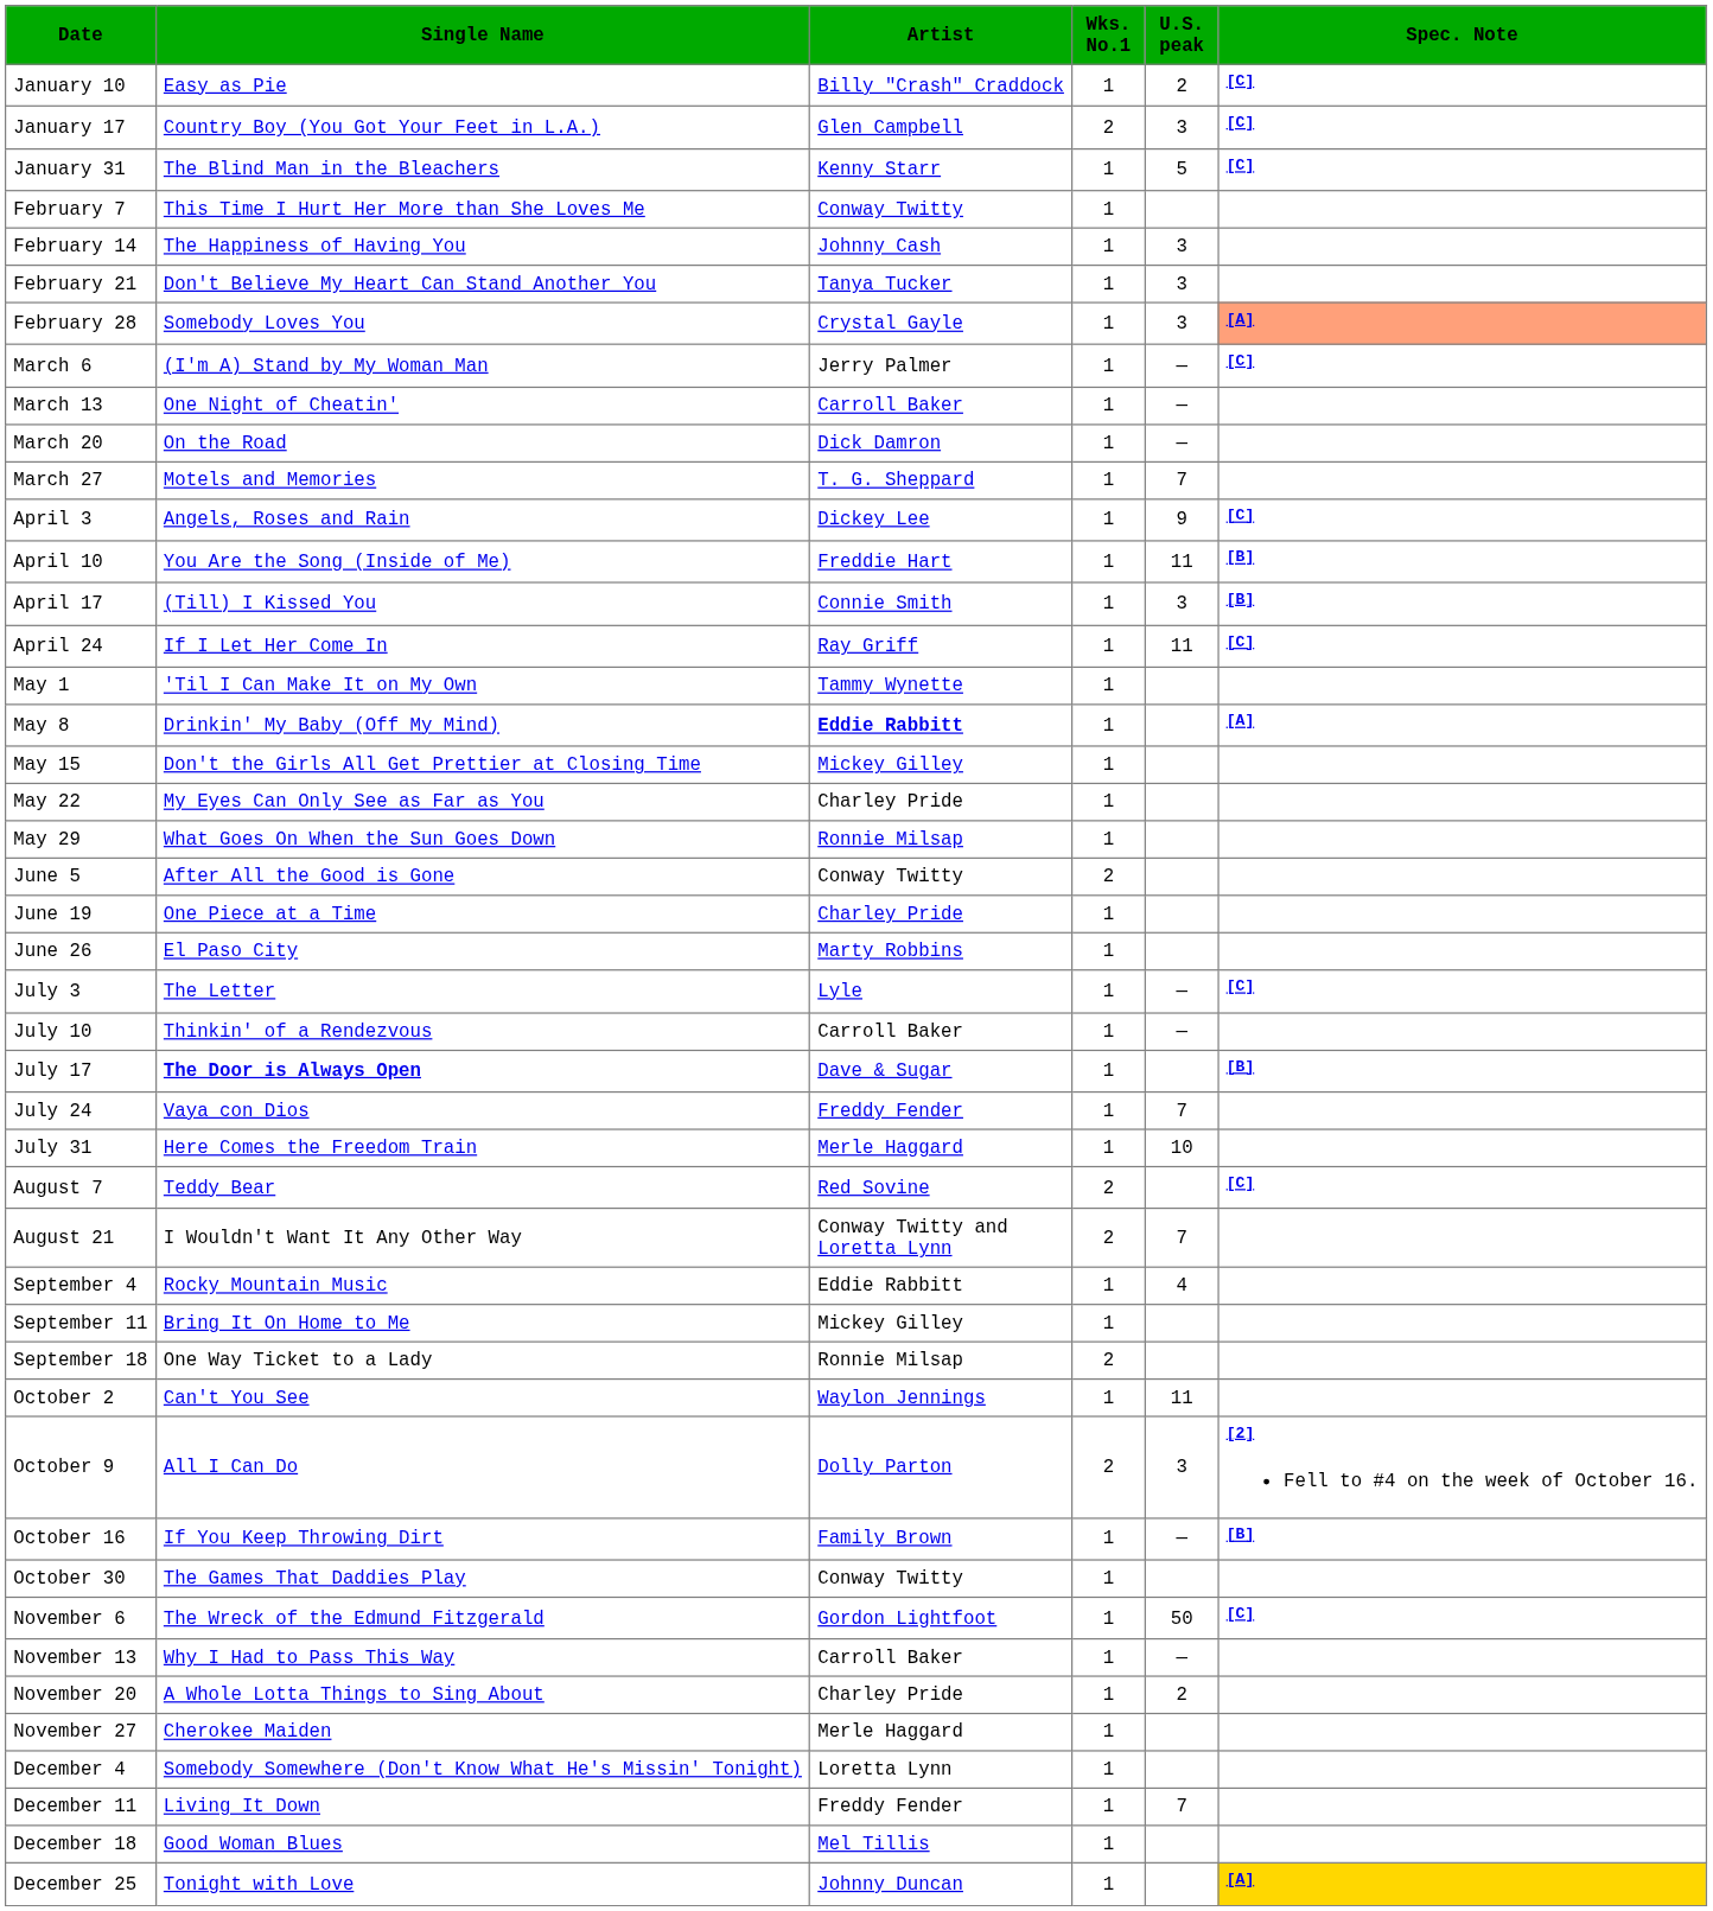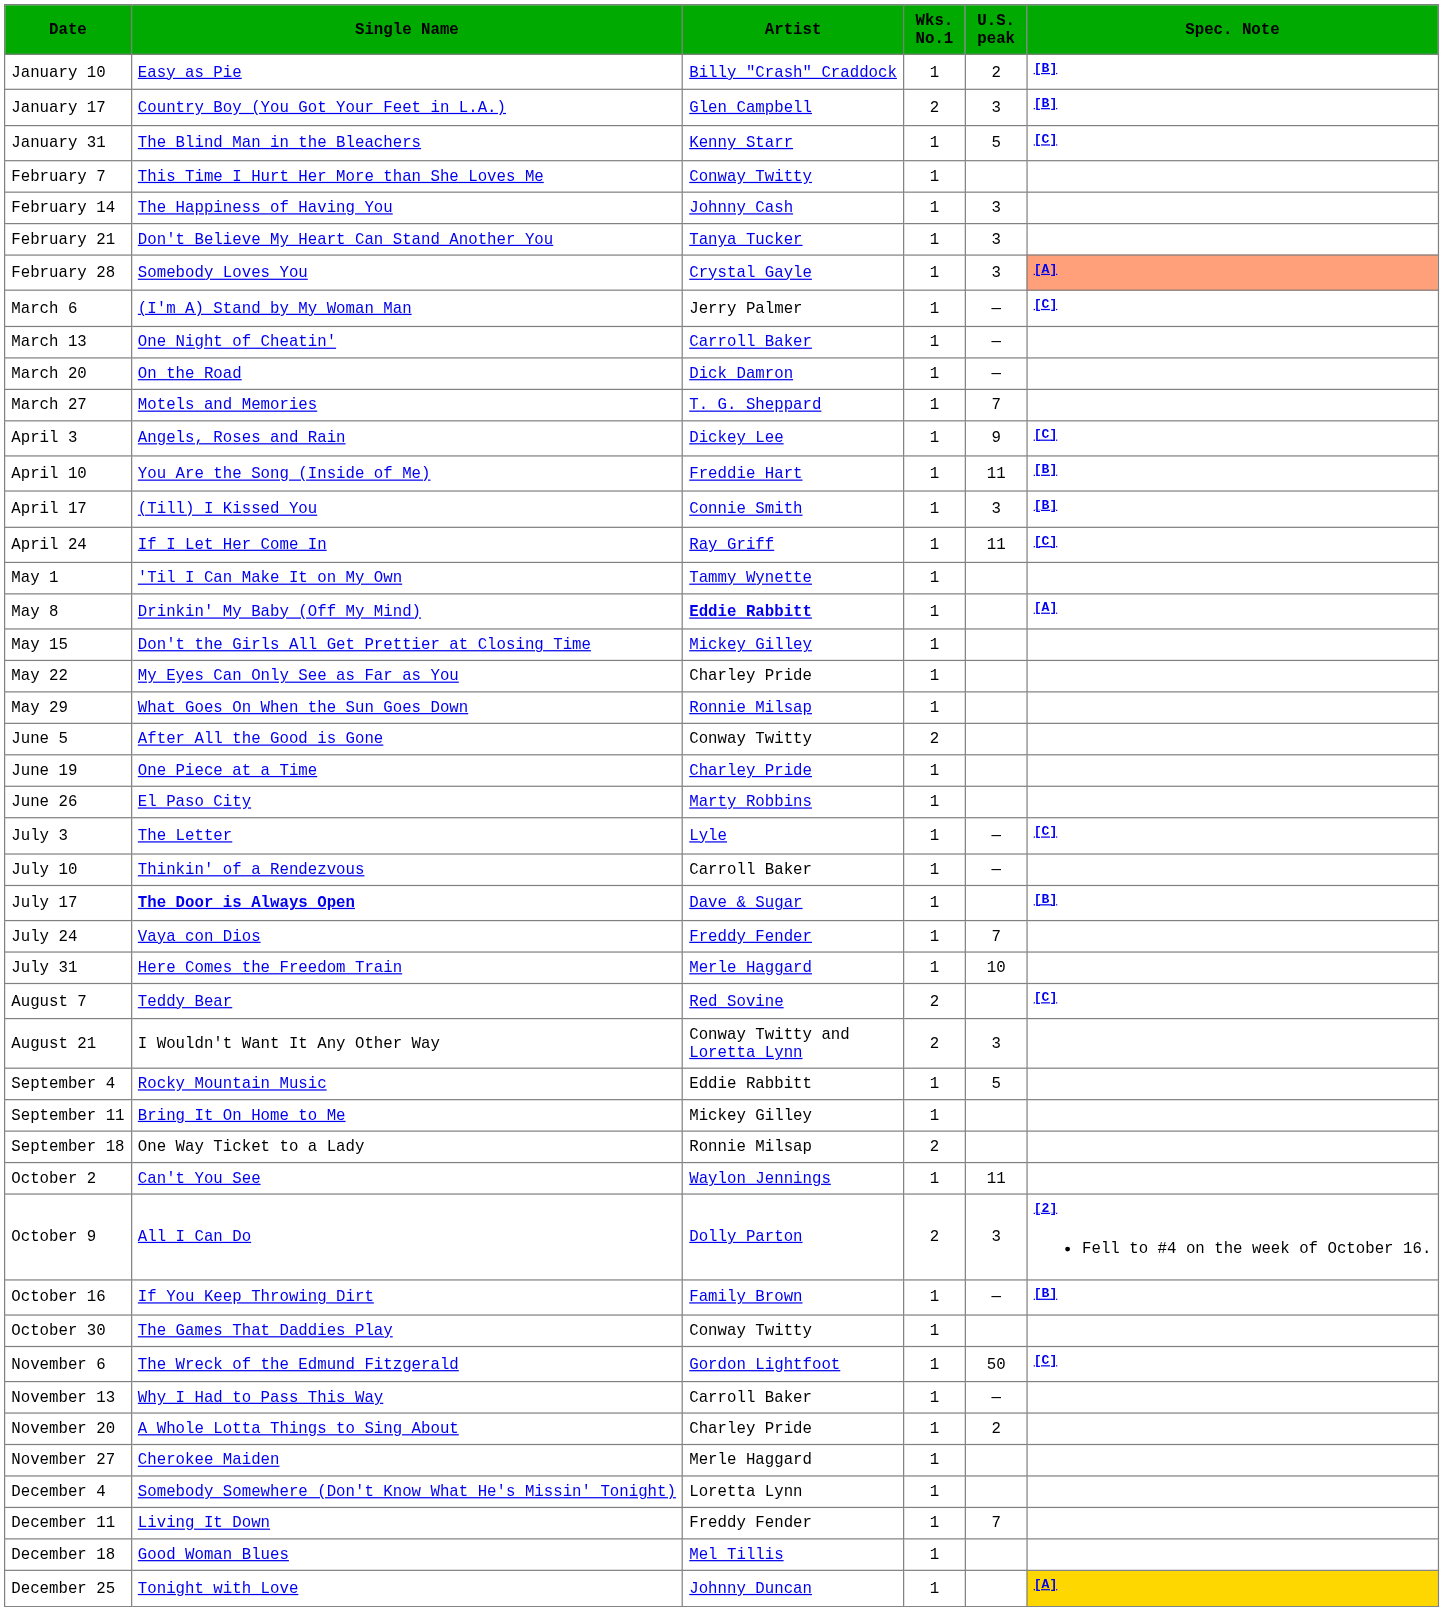 <table border="1" cellpadding="5" cellspacing="1" style="border-collapse: collapse">
 <tr style="background:#00AA00">
 <th>Date</th>
 <th>Single Name</th>
 <th>Artist</th>
 <th width="40">Wks. No.1</th>
 <th width="40">U.S. peak</th>
 <th>Spec. Note</th>
 </tr>
 <tr>
 <td>January 10</td>
 <td><a href='#'>Easy as Pie</a></td>
 <td><a href='#'>Billy "Crash" Craddock</a></td>
 <td align="center">1</td>
 <td align="center">2</td>
-<td><sup><a href='#'><strong>[C]</strong></a></sup></td>
+<td><sup><a href='#'><strong>[B]</strong></a></sup></td>
 </tr>
 <tr>
 <td>January 17</td>
 <td><a href='#'>Country Boy (You Got Your Feet in L.A.)</a></td>
 <td><a href='#'>Glen Campbell</a></td>
 <td align="center">2</td>
 <td align="center">3</td>
-<td><sup><a href='#'><strong>[C]</strong></a></sup></td>
+<td><sup><a href='#'><strong>[B]</strong></a></sup></td>
 </tr>
 <tr>
 <td>January 31</td>
 <td><a href='#'>The Blind Man in the Bleachers</a></td>
 <td><a href='#'>Kenny Starr</a></td>
 <td align="center">1</td>
 <td align="center">5</td>
 <td><sup><a href='#'><strong>[C]</strong></a></sup></td>
 </tr>
 <tr>
 <td>February 7</td>
 <td><a href='#'>This Time I Hurt Her More than She Loves Me</a></td>
 <td><a href='#'>Conway Twitty</a></td>
 <td align="center">1</td>
 <td></td>
 <td></td>
 </tr>
 <tr>
 <td>February 14</td>
 <td><a href='#'>The Happiness of Having You</a></td>
 <td><a href='#'>Johnny Cash</a></td>
 <td align="center">1</td>
 <td align="center">3</td>
 <td></td>
 </tr>
 <tr>
 <td>February 21</td>
 <td><a href='#'>Don't Believe My Heart Can Stand Another You</a></td>
 <td><a href='#'>Tanya Tucker</a></td>
 <td align="center">1</td>
 <td align="center">3</td>
 <td></td>
 </tr>
 <tr>
 <td>February 28</td>
 <td><a href='#'>Somebody Loves You</a></td>
 <td><a href='#'>Crystal Gayle</a></td>
 <td align="center">1</td>
 <td align="center">3</td>
 <td style="background: lightsalmon;"><sup><a href='#'><strong>[A]</strong></a></sup></td>
 </tr>
 <tr>
 <td>March 6</td>
 <td><a href='#'>(I'm A) Stand by My Woman Man</a></td>
 <td>Jerry Palmer</td>
 <td align="center">1</td>
 <td align="center">—</td>
 <td><sup><a href='#'><strong>[C]</strong></a></sup></td>
 </tr>
 <tr>
 <td>March 13</td>
 <td><a href='#'>One Night of Cheatin'</a></td>
 <td><a href='#'>Carroll Baker</a></td>
 <td align="center">1</td>
 <td align="center">—</td>
 <td></td>
 </tr>
 <tr>
 <td>March 20</td>
 <td><a href='#'>On the Road</a></td>
 <td><a href='#'>Dick Damron</a></td>
 <td align="center">1</td>
 <td align="center">—</td>
 <td></td>
 </tr>
 <tr>
 <td>March 27</td>
 <td><a href='#'>Motels and Memories</a></td>
 <td><a href='#'>T. G. Sheppard</a></td>
 <td align="center">1</td>
 <td align="center">7</td>
 <td></td>
 </tr>
 <tr>
 <td>April 3</td>
 <td><a href='#'>Angels, Roses and Rain</a></td>
 <td><a href='#'>Dickey Lee</a></td>
 <td align="center">1</td>
 <td align="center">9</td>
 <td><sup><a href='#'><strong>[C]</strong></a></sup></td>
 </tr>
 <tr>
 <td>April 10</td>
 <td><a href='#'>You Are the Song (Inside of Me)</a></td>
 <td><a href='#'>Freddie Hart</a></td>
 <td align="center">1</td>
 <td align="center">11</td>
 <td><sup><a href='#'><strong>[B]</strong></a></sup></td>
 </tr>
 <tr>
 <td>April 17</td>
 <td><a href='#'>(Till) I Kissed You</a></td>
 <td><a href='#'>Connie Smith</a></td>
 <td align="center">1</td>
 <td align="center">3</td>
 <td><sup><a href='#'><strong>[B]</strong></a></sup></td>
 </tr>
 <tr>
 <td>April 24</td>
 <td><a href='#'>If I Let Her Come In</a></td>
 <td><a href='#'>Ray Griff</a></td>
 <td align="center">1</td>
 <td align="center">11</td>
 <td><sup><a href='#'><strong>[C]</strong></a></sup></td>
 </tr>
 <tr>
 <td>May 1</td>
 <td><a href='#'>'Til I Can Make It on My Own</a></td>
 <td><a href='#'>Tammy Wynette</a></td>
 <td align="center">1</td>
 <td></td>
 <td></td>
 </tr>
 <tr>
 <td>May 8</td>
 <td><a href='#'>Drinkin' My Baby (Off My Mind)</a></td>
 <td><strong><a href='#'>Eddie Rabbitt</a></strong></td>
 <td align="center">1</td>
 <td></td>
 <td><sup><a href='#'><strong>[A]</strong></a></sup></td>
 </tr>
 <tr>
 <td>May 15</td>
 <td><a href='#'>Don't the Girls All Get Prettier at Closing Time</a></td>
 <td><a href='#'>Mickey Gilley</a></td>
 <td align="center">1</td>
 <td></td>
 <td></td>
 </tr>
 <tr>
 <td>May 22</td>
 <td><a href='#'>My Eyes Can Only See as Far as You</a></td>
 <td>Charley Pride</td>
 <td align="center">1</td>
 <td></td>
 <td></td>
 </tr>
 <tr>
 <td>May 29</td>
 <td><a href='#'>What Goes On When the Sun Goes Down</a></td>
 <td><a href='#'>Ronnie Milsap</a></td>
 <td align="center">1</td>
 <td></td>
 <td></td>
 </tr>
 <tr>
 <td>June 5</td>
 <td><a href='#'>After All the Good is Gone</a></td>
 <td>Conway Twitty</td>
 <td align="center">2</td>
 <td></td>
 <td></td>
 </tr>
 <tr>
 <td>June 19</td>
 <td><a href='#'>One Piece at a Time</a></td>
 <td><a href='#'>Charley Pride</a></td>
 <td align="center">1</td>
 <td></td>
 <td></td>
 </tr>
 <tr>
 <td>June 26</td>
 <td><a href='#'>El Paso City</a></td>
 <td><a href='#'>Marty Robbins</a></td>
 <td align="center">1</td>
 <td></td>
 <td></td>
 </tr>
 <tr>
 <td>July 3</td>
 <td><a href='#'>The Letter</a></td>
 <td><a href='#'>Lyle</a></td>
 <td align="center">1</td>
 <td align="center">—</td>
 <td><sup><a href='#'><strong>[C]</strong></a></sup></td>
 </tr>
 <tr>
 <td>July 10</td>
 <td><a href='#'>Thinkin' of a Rendezvous</a></td>
 <td>Carroll Baker</td>
 <td align="center">1</td>
 <td align="center">—</td>
 <td></td>
 </tr>
 <tr>
 <td>July 17</td>
 <td><strong><a href='#'>The Door is Always Open</a></strong></td>
 <td><a href='#'>Dave & Sugar</a></td>
 <td align="center">1</td>
 <td></td>
 <td><sup><a href='#'><strong>[B]</strong></a></sup></td>
 </tr>
 <tr>
 <td>July 24</td>
 <td><a href='#'>Vaya con Dios</a></td>
 <td><a href='#'>Freddy Fender</a></td>
 <td align="center">1</td>
 <td align="center">7</td>
 <td></td>
 </tr>
 <tr>
 <td>July 31</td>
 <td><a href='#'>Here Comes the Freedom Train</a></td>
 <td><a href='#'>Merle Haggard</a></td>
 <td align="center">1</td>
 <td align="center">10</td>
 <td></td>
 </tr>
 <tr>
 <td>August 7</td>
 <td><a href='#'>Teddy Bear</a></td>
 <td><a href='#'>Red Sovine</a></td>
 <td align="center">2</td>
 <td></td>
 <td><sup><a href='#'><strong>[C]</strong></a></sup></td>
 </tr>
 <tr>
 <td>August 21</td>
 <td>I Wouldn't Want It Any Other Way</td>
 <td>Conway Twitty and<br><a href='#'>Loretta Lynn</a></td>
 <td align="center">2</td>
-<td align="center">7</td>
+<td align="center">3</td>
 <td></td>
 </tr>
 <tr>
 <td>September 4</td>
 <td><a href='#'>Rocky Mountain Music</a></td>
 <td>Eddie Rabbitt</td>
 <td align="center">1</td>
-<td align="center">4</td>
+<td align="center">5</td>
 <td></td>
 </tr>
 <tr>
 <td>September 11</td>
 <td><a href='#'>Bring It On Home to Me</a></td>
 <td>Mickey Gilley</td>
 <td align="center">1</td>
 <td></td>
 <td></td>
 </tr>
 <tr>
 <td>September 18</td>
 <td>One Way Ticket to a Lady</td>
 <td>Ronnie Milsap</td>
 <td align="center">2</td>
 <td></td>
 <td></td>
 </tr>
 <tr>
 <td>October 2</td>
 <td><a href='#'>Can't You See</a></td>
 <td><a href='#'>Waylon Jennings</a></td>
 <td align="center">1</td>
 <td align="center">11</td>
 <td></td>
 </tr>
 <tr>
 <td>October 9</td>
 <td><a href='#'>All I Can Do</a></td>
 <td><a href='#'>Dolly Parton</a></td>
 <td align="center">2</td>
 <td align="center">3</td>
 <td><sup><a href='#'><strong>[2]</strong></a></sup><br><ul><li>Fell to #4 on the week of October 16.</li></ul></td>
 </tr>
 <tr>
 <td>October 16</td>
 <td><a href='#'>If You Keep Throwing Dirt</a></td>
 <td><a href='#'>Family Brown</a></td>
 <td align="center">1</td>
 <td align="center">—</td>
 <td><sup><a href='#'><strong>[B]</strong></a></sup></td>
 </tr>
 <tr>
 <td>October 30</td>
 <td><a href='#'>The Games That Daddies Play</a></td>
 <td>Conway Twitty</td>
 <td align="center">1</td>
 <td></td>
 <td></td>
 </tr>
 <tr>
 <td>November 6</td>
 <td><a href='#'>The Wreck of the Edmund Fitzgerald</a></td>
 <td><a href='#'>Gordon Lightfoot</a></td>
 <td align="center">1</td>
 <td align="center">50</td>
 <td><sup><a href='#'><strong>[C]</strong></a></sup></td>
 </tr>
 <tr>
 <td>November 13</td>
 <td><a href='#'>Why I Had to Pass This Way</a></td>
 <td>Carroll Baker</td>
 <td align="center">1</td>
 <td align="center">—</td>
 <td></td>
 </tr>
 <tr>
 <td>November 20</td>
 <td><a href='#'>A Whole Lotta Things to Sing About</a></td>
 <td>Charley Pride</td>
 <td align="center">1</td>
 <td align="center">2</td>
 <td></td>
 </tr>
 <tr>
 <td>November 27</td>
 <td><a href='#'>Cherokee Maiden</a></td>
 <td>Merle Haggard</td>
 <td align="center">1</td>
 <td></td>
 <td></td>
 </tr>
 <tr>
 <td>December 4</td>
 <td><a href='#'>Somebody Somewhere (Don't Know What He's Missin' Tonight)</a></td>
 <td>Loretta Lynn</td>
 <td align="center">1</td>
 <td></td>
 <td></td>
 </tr>
 <tr>
 <td>December 11</td>
 <td><a href='#'>Living It Down</a></td>
 <td>Freddy Fender</td>
 <td align="center">1</td>
 <td align="center">7</td>
 <td></td>
 </tr>
 <tr>
 <td>December 18</td>
 <td><a href='#'>Good Woman Blues</a></td>
 <td><a href='#'>Mel Tillis</a></td>
 <td align="center">1</td>
 <td></td>
 <td></td>
 </tr>
 <tr>
 <td>December 25</td>
 <td><a href='#'>Tonight with Love</a></td>
 <td><a href='#'>Johnny Duncan</a></td>
 <td align="center">1</td>
 <td></td>
 <td style="background: gold;"><sup><a href='#'><strong>[A]</strong></a></sup></td>
 </tr>
 </table>
